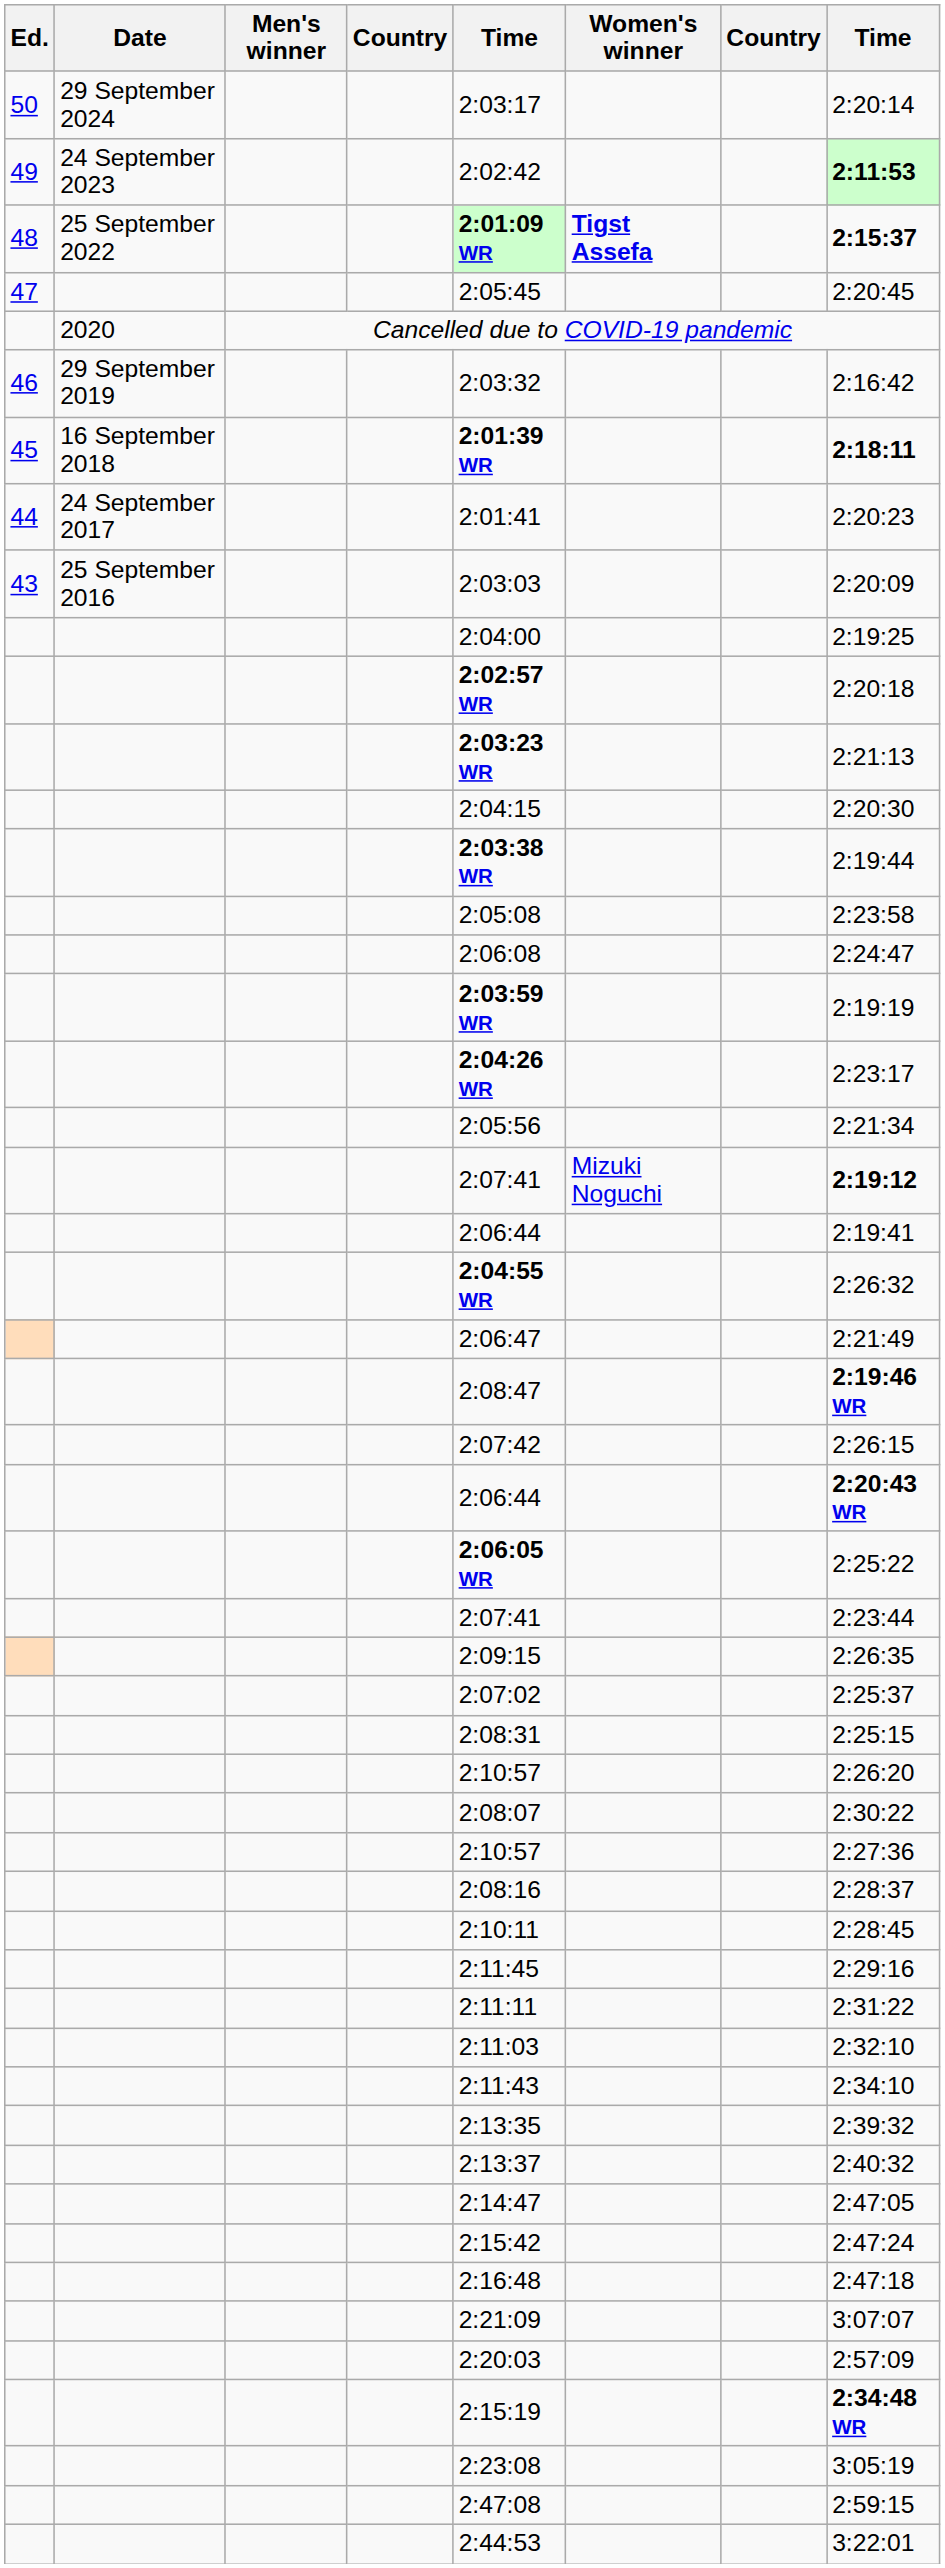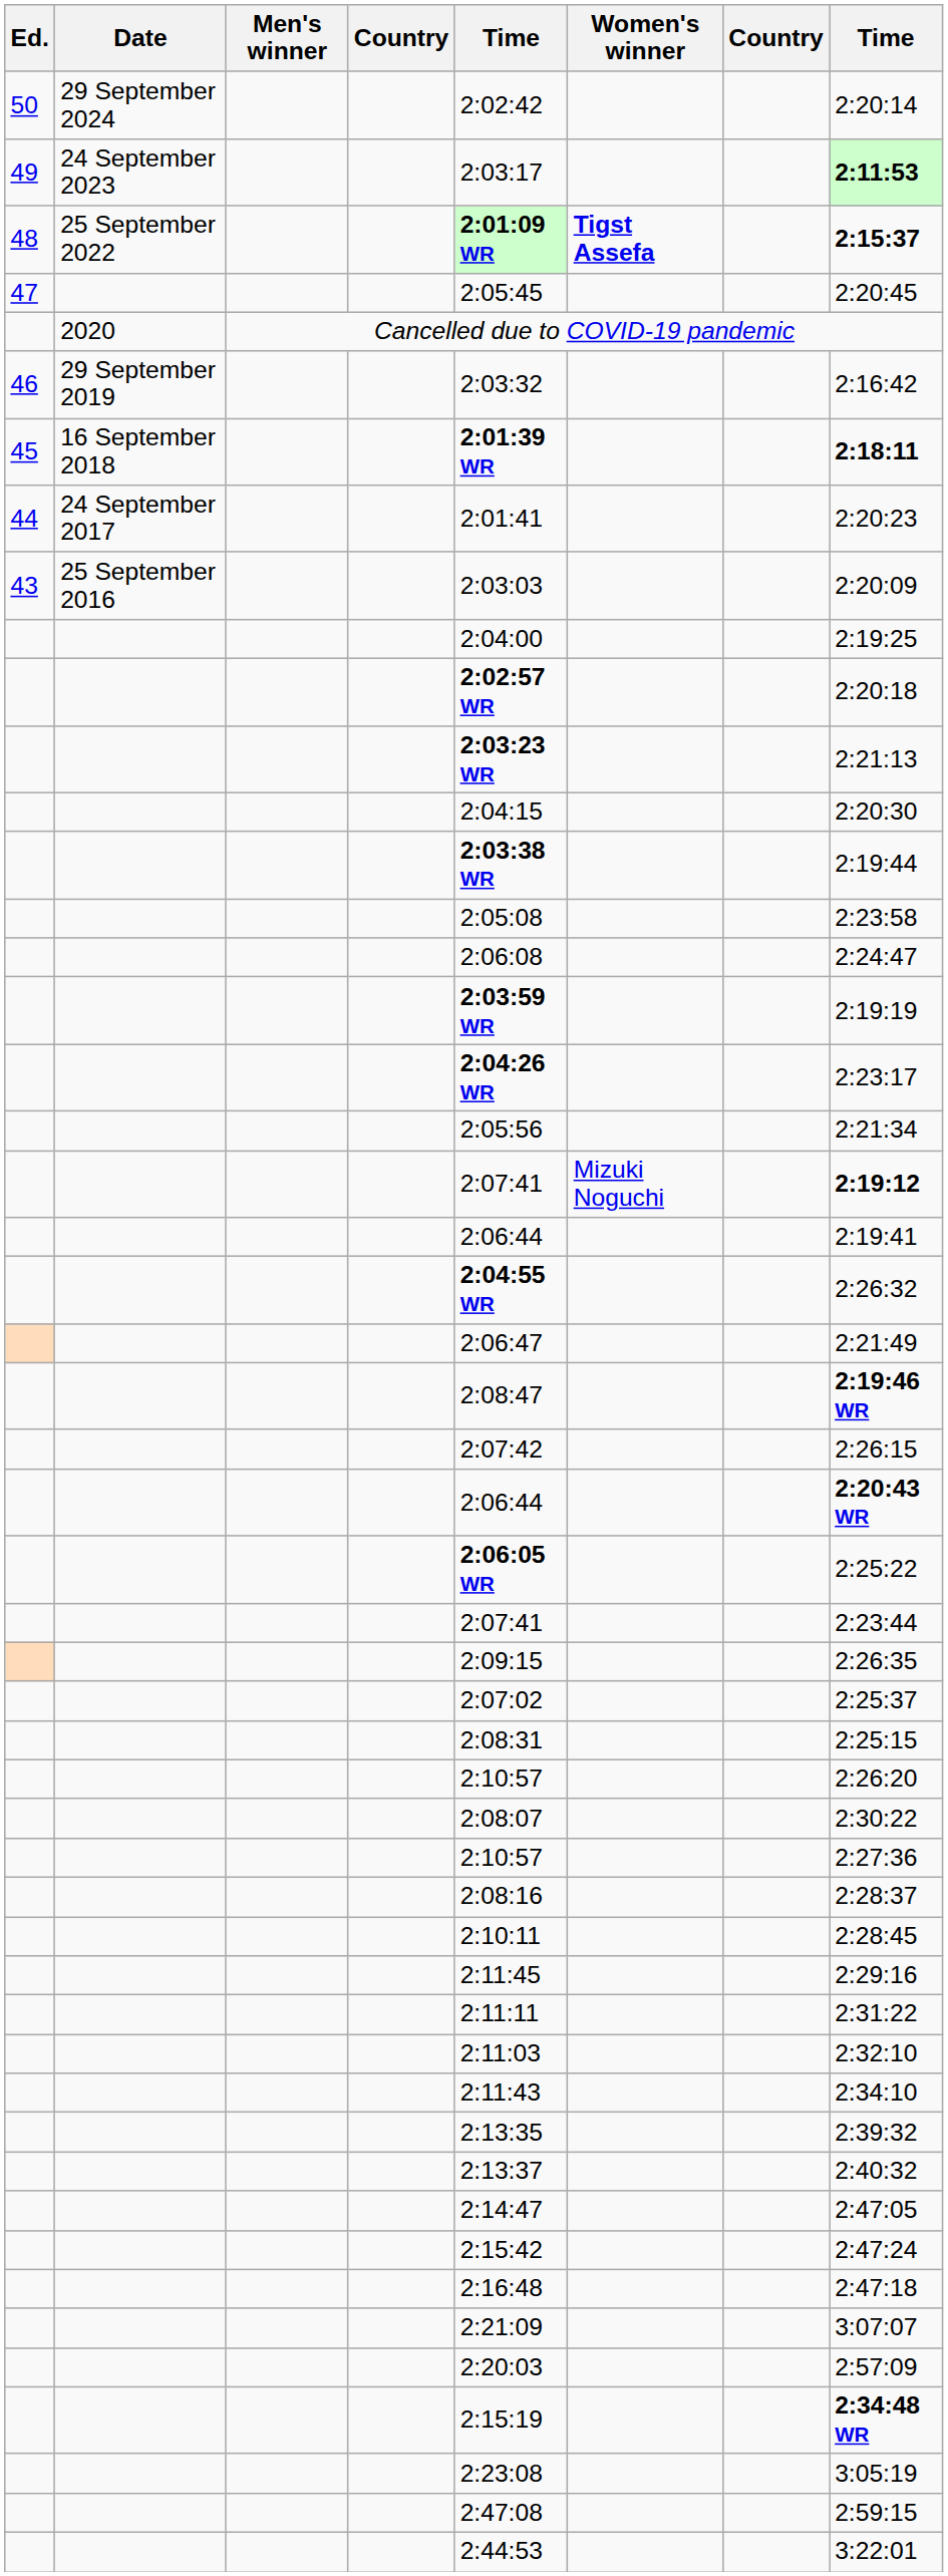 <table class="wikitable sortable" text-align:center;">
 <tr>
 <th>Ed.</th>
 <th>Date</th>
 <th>Men's winner</th>
 <th>Country</th>
 <th>Time</th>
 <th>Women's winner</th>
 <th>Country</th>
 <th>Time</th>
 </tr>
 <tr>
 <td><a href='#'>50</a></td>
 <td>29 September 2024</td>
 <td></td>
 <td></td>
-<td>2:03:17</td>
+<td>2:02:42</td>
 <td></td>
 <td></td>
 <td>2:20:14</td>
 </tr>
 <tr>
 <td><a href='#'>49</a></td>
 <td>24 September 2023</td>
 <td></td>
 <td></td>
-<td>2:02:42</td>
+<td>2:03:17</td>
 <td></td>
 <td></td>
 <td bgcolor="#CCFFCC"><strong>2:11:53</strong> <strong></strong></td>
 </tr>
 <tr>
 <td><a href='#'>48</a></td>
 <td>25 September 2022</td>
 <td></td>
 <td></td>
 <td bgcolor="#CCFFCC"><strong>2:01:09 <small><a href='#'>WR</a></small></strong></td>
 <td><strong><a href='#'>Tigst Assefa</a></strong></td>
 <td></td>
 <td><strong>2:15:37</strong></td>
 </tr>
 <tr>
 <td><a href='#'>47</a></td>
 <td></td>
 <td></td>
 <td align="left"></td>
 <td>2:05:45</td>
 <td></td>
 <td align="left"></td>
 <td>2:20:45</td>
 </tr>
 <tr>
 <td></td>
 <td>2020</td>
 <td colspan="6" align="center" data-sort-value=""><em>Cancelled due to <a href='#'>COVID-19 pandemic</a></em></td>
 </tr>
 <tr>
 <td><a href='#'>46</a></td>
 <td>29 September 2019</td>
 <td></td>
 <td style="text-align:left;"></td>
 <td>2:03:32</td>
 <td></td>
 <td style="text-align:left;"></td>
 <td>2:16:42</td>
 </tr>
 <tr>
 <td><a href='#'>45</a></td>
 <td>16 September 2018</td>
 <td></td>
 <td style="text-align:left;"></td>
 <td><strong>2:01:39 <small><a href='#'>WR</a></small></strong></td>
 <td></td>
 <td style="text-align:left;"></td>
 <td><strong>2:18:11</strong></td>
 </tr>
 <tr>
 <td><a href='#'>44</a></td>
 <td>24 September 2017</td>
 <td></td>
 <td style="text-align:left;"></td>
 <td>2:01:41</td>
 <td></td>
 <td style="text-align:left;"></td>
 <td>2:20:23</td>
 </tr>
 <tr>
 <td><a href='#'>43</a></td>
 <td>25 September 2016</td>
 <td></td>
 <td style="text-align:left;"></td>
 <td>2:03:03</td>
 <td></td>
 <td style="text-align:left;"></td>
 <td>2:20:09</td>
 </tr>
 <tr>
 <td></td>
 <td></td>
 <td></td>
 <td style="text-align:left;"></td>
 <td>2:04:00</td>
 <td></td>
 <td style="text-align:left;"></td>
 <td>2:19:25</td>
 </tr>
 <tr>
 <td></td>
 <td></td>
 <td></td>
 <td style="text-align:left;"></td>
 <td><strong>2:02:57 <small><a href='#'>WR</a></small></strong></td>
 <td></td>
 <td style="text-align:left;"></td>
 <td>2:20:18</td>
 </tr>
 <tr>
 <td></td>
 <td></td>
 <td></td>
 <td style="text-align:left;"></td>
 <td><strong>2:03:23 <small><a href='#'>WR</a></small></strong></td>
 <td></td>
 <td style="text-align:left;"></td>
 <td>2:21:13</td>
 </tr>
 <tr>
 <td></td>
 <td></td>
 <td></td>
 <td style="text-align:left;"></td>
 <td>2:04:15</td>
 <td></td>
 <td style="text-align:left;"></td>
 <td>2:20:30</td>
 </tr>
 <tr>
 <td></td>
 <td></td>
 <td></td>
 <td style="text-align:left;"></td>
 <td><strong>2:03:38 <small><a href='#'>WR</a></small></strong></td>
 <td></td>
 <td style="text-align:left;"></td>
 <td>2:19:44</td>
 </tr>
 <tr>
 <td></td>
 <td></td>
 <td></td>
 <td style="text-align:left;"></td>
 <td>2:05:08</td>
 <td></td>
 <td style="text-align:left;"></td>
 <td>2:23:58</td>
 </tr>
 <tr>
 <td></td>
 <td></td>
 <td></td>
 <td style="text-align:left;"></td>
 <td>2:06:08</td>
 <td></td>
 <td style="text-align:left;"></td>
 <td>2:24:47</td>
 </tr>
 <tr>
 <td></td>
 <td></td>
 <td></td>
 <td style="text-align:left;"></td>
 <td><strong>2:03:59 <small><a href='#'>WR</a></small></strong></td>
 <td></td>
 <td style="text-align:left;"></td>
 <td>2:19:19</td>
 </tr>
 <tr>
 <td></td>
 <td></td>
 <td></td>
 <td style="text-align:left;"></td>
 <td><strong>2:04:26 <small><a href='#'>WR</a></small></strong></td>
 <td></td>
 <td style="text-align:left;"></td>
 <td>2:23:17</td>
 </tr>
 <tr>
 <td></td>
 <td></td>
 <td></td>
 <td style="text-align:left;"></td>
 <td>2:05:56</td>
 <td></td>
 <td style="text-align:left;"></td>
 <td>2:21:34</td>
 </tr>
 <tr>
 <td></td>
 <td></td>
 <td></td>
 <td style="text-align:left;"></td>
 <td>2:07:41</td>
 <td><a href='#'>Mizuki Noguchi</a></td>
 <td style="text-align:left;"></td>
 <td><strong>2:19:12</strong></td>
 </tr>
 <tr>
 <td></td>
 <td></td>
 <td></td>
 <td style="text-align:left;"></td>
 <td>2:06:44</td>
 <td></td>
 <td style="text-align:left;"></td>
 <td>2:19:41</td>
 </tr>
 <tr>
 <td></td>
 <td></td>
 <td></td>
 <td style="text-align:left;"></td>
 <td><strong>2:04:55 <small><a href='#'>WR</a></small></strong></td>
 <td></td>
 <td style="text-align:left;"></td>
 <td>2:26:32</td>
 </tr>
 <tr>
 <td bgcolor="#FFDDBB"></td>
 <td></td>
 <td></td>
 <td style="text-align:left;"></td>
 <td>2:06:47</td>
 <td></td>
 <td style="text-align:left;"></td>
 <td>2:21:49</td>
 </tr>
 <tr>
 <td></td>
 <td></td>
 <td></td>
 <td style="text-align:left;"></td>
 <td>2:08:47</td>
 <td></td>
 <td style="text-align:left;"></td>
 <td><strong>2:19:46 <small><a href='#'>WR</a></small></strong></td>
 </tr>
 <tr>
 <td></td>
 <td></td>
 <td></td>
 <td style="text-align:left;"></td>
 <td>2:07:42</td>
 <td></td>
 <td style="text-align:left;"></td>
 <td>2:26:15</td>
 </tr>
 <tr>
 <td></td>
 <td></td>
 <td></td>
 <td style="text-align:left;"></td>
 <td>2:06:44</td>
 <td></td>
 <td style="text-align:left;"></td>
 <td><strong>2:20:43 <small><a href='#'>WR</a></small></strong></td>
 </tr>
 <tr>
 <td></td>
 <td></td>
 <td></td>
 <td style="text-align:left;"></td>
 <td><strong>2:06:05 <small><a href='#'>WR</a></small></strong></td>
 <td></td>
 <td style="text-align:left;"></td>
 <td>2:25:22</td>
 </tr>
 <tr>
 <td></td>
 <td></td>
 <td></td>
 <td style="text-align:left;"></td>
 <td>2:07:41</td>
 <td></td>
 <td style="text-align:left;"></td>
 <td>2:23:44</td>
 </tr>
 <tr>
 <td bgcolor="#FFDDBB"></td>
 <td></td>
 <td></td>
 <td style="text-align:left;"></td>
 <td>2:09:15</td>
 <td></td>
 <td style="text-align:left;"></td>
 <td>2:26:35</td>
 </tr>
 <tr>
 <td></td>
 <td></td>
 <td></td>
 <td style="text-align:left;"></td>
 <td>2:07:02</td>
 <td></td>
 <td style="text-align:left;"></td>
 <td>2:25:37</td>
 </tr>
 <tr>
 <td></td>
 <td></td>
 <td></td>
 <td style="text-align:left;"></td>
 <td>2:08:31</td>
 <td></td>
 <td style="text-align:left;"></td>
 <td>2:25:15</td>
 </tr>
 <tr>
 <td></td>
 <td></td>
 <td></td>
 <td style="text-align:left;"></td>
 <td>2:10:57</td>
 <td></td>
 <td style="text-align:left;"></td>
 <td>2:26:20</td>
 </tr>
 <tr>
 <td></td>
 <td></td>
 <td></td>
 <td style="text-align:left;"></td>
 <td>2:08:07</td>
 <td></td>
 <td style="text-align:left;"></td>
 <td>2:30:22</td>
 </tr>
 <tr>
 <td></td>
 <td></td>
 <td></td>
 <td style="text-align:left;"></td>
 <td>2:10:57</td>
 <td></td>
 <td style="text-align:left;"></td>
 <td>2:27:36</td>
 </tr>
 <tr>
 <td></td>
 <td></td>
 <td></td>
 <td style="text-align:left;"></td>
 <td>2:08:16</td>
 <td></td>
 <td style="text-align:left;"></td>
 <td>2:28:37</td>
 </tr>
 <tr>
 <td></td>
 <td></td>
 <td></td>
 <td style="text-align:left;"></td>
 <td>2:10:11</td>
 <td></td>
 <td style="text-align:left;"></td>
 <td>2:28:45</td>
 </tr>
 <tr>
 <td></td>
 <td></td>
 <td></td>
 <td style="text-align:left;"></td>
 <td>2:11:45</td>
 <td></td>
 <td style="text-align:left;"></td>
 <td>2:29:16</td>
 </tr>
 <tr>
 <td></td>
 <td></td>
 <td></td>
 <td style="text-align:left;"></td>
 <td>2:11:11</td>
 <td></td>
 <td style="text-align:left;"></td>
 <td>2:31:22</td>
 </tr>
 <tr>
 <td></td>
 <td></td>
 <td></td>
 <td style="text-align:left;"></td>
 <td>2:11:03</td>
 <td></td>
 <td style="text-align:left;"></td>
 <td>2:32:10</td>
 </tr>
 <tr>
 <td></td>
 <td></td>
 <td></td>
 <td style="text-align:left;"></td>
 <td>2:11:43</td>
 <td></td>
 <td style="text-align:left;"></td>
 <td>2:34:10</td>
 </tr>
 <tr>
 <td></td>
 <td></td>
 <td></td>
 <td style="text-align:left;"></td>
 <td>2:13:35</td>
 <td></td>
 <td style="text-align:left;"></td>
 <td>2:39:32</td>
 </tr>
 <tr>
 <td></td>
 <td></td>
 <td></td>
 <td style="text-align:left;"></td>
 <td>2:13:37</td>
 <td></td>
 <td style="text-align:left;"></td>
 <td>2:40:32</td>
 </tr>
 <tr>
 <td></td>
 <td></td>
 <td></td>
 <td style="text-align:left;"></td>
 <td>2:14:47</td>
 <td></td>
 <td style="text-align:left;"></td>
 <td>2:47:05</td>
 </tr>
 <tr>
 <td></td>
 <td></td>
 <td></td>
 <td style="text-align:left;"></td>
 <td>2:15:42</td>
 <td></td>
 <td style="text-align:left;"></td>
 <td>2:47:24</td>
 </tr>
 <tr>
 <td></td>
 <td></td>
 <td></td>
 <td style="text-align:left;"></td>
 <td>2:16:48</td>
 <td></td>
 <td style="text-align:left;"></td>
 <td>2:47:18</td>
 </tr>
 <tr>
 <td></td>
 <td></td>
 <td></td>
 <td style="text-align:left;"></td>
 <td>2:21:09</td>
 <td></td>
 <td style="text-align:left;"></td>
 <td>3:07:07</td>
 </tr>
 <tr>
 <td></td>
 <td></td>
 <td></td>
 <td style="text-align:left;"></td>
 <td>2:20:03</td>
 <td></td>
 <td style="text-align:left;"></td>
 <td>2:57:09</td>
 </tr>
 <tr>
 <td></td>
 <td></td>
 <td></td>
 <td style="text-align:left;"></td>
 <td>2:15:19</td>
 <td></td>
 <td style="text-align:left;"></td>
 <td><strong>2:34:48 <small><a href='#'>WR</a></small></strong></td>
 </tr>
 <tr>
 <td></td>
 <td></td>
 <td></td>
 <td style="text-align:left;"></td>
 <td>2:23:08</td>
 <td></td>
 <td style="text-align:left;"></td>
 <td>3:05:19</td>
 </tr>
 <tr>
 <td></td>
 <td></td>
 <td></td>
 <td style="text-align:left;"></td>
 <td>2:47:08</td>
 <td></td>
 <td style="text-align:left;"></td>
 <td>2:59:15</td>
 </tr>
 <tr>
 <td></td>
 <td></td>
 <td></td>
 <td style="text-align:left;"></td>
 <td>2:44:53</td>
 <td></td>
 <td style="text-align:left;"></td>
 <td>3:22:01</td>
 </tr>
 </table>
